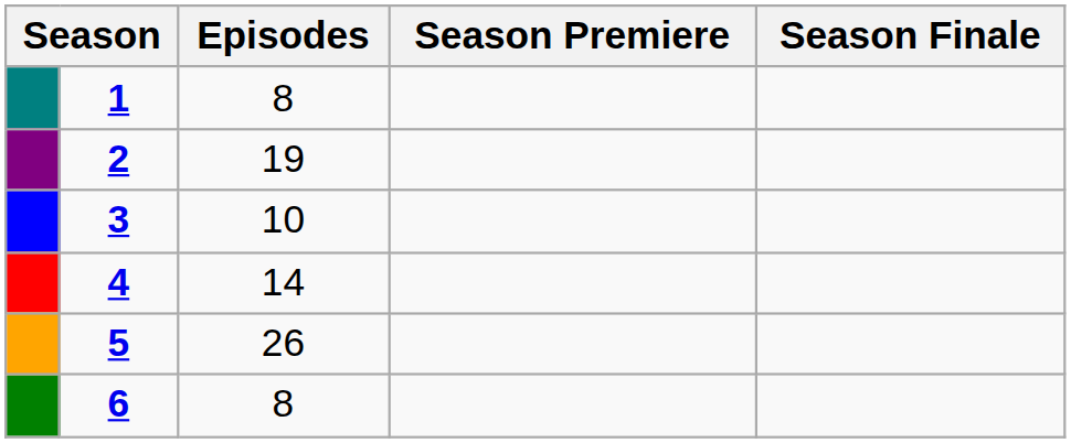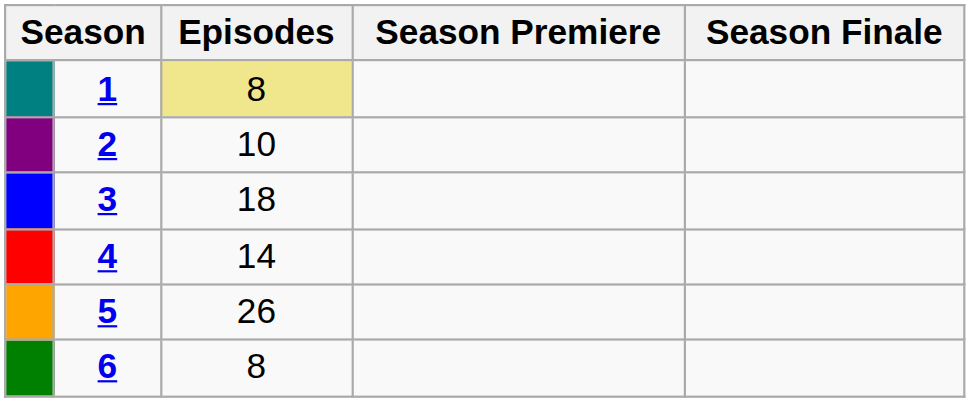 <table class="wikitable" width=70%>
 <tr>
 <th colspan="2">Season</th>
 <th>Episodes</th>
 <th>Season Premiere</th>
 <th>Season Finale</th>
 </tr>
 <tr>
 <td style="background:teal; height:5px;"></td>
 <td style="text-align:center;"><strong><a href='#'>1</a></strong></td>
-<td style="text-align:center;">8</td>
+<td style="background: khaki; text-align:center;">8</td>
 <td style="text-align:center;"></td>
 <td style="text-align:center;"></td>
 </tr>
 <tr>
 <td style="background:purple; height:5px;"></td>
 <td style="text-align:center;"><strong><a href='#'>2</a></strong></td>
-<td style="text-align:center;">19</td>
+<td style="text-align:center;">10</td>
 <td style="text-align:center;"></td>
 <td style="text-align:center;"></td>
 </tr>
 <tr>
 <td style="background:blue; height:5px;"></td>
 <td style="text-align:center;"><strong><a href='#'>3</a></strong></td>
-<td style="text-align:center;">10</td>
+<td style="text-align:center;">18</td>
 <td style="text-align:center;"></td>
 <td style="text-align:center;"></td>
 </tr>
 <tr>
 <td style="background:red; height:5px;"></td>
 <td style="text-align:center;"><strong><a href='#'>4</a></strong></td>
 <td style="text-align:center;">14</td>
 <td style="text-align:center;"></td>
 <td style="text-align:center;"></td>
 </tr>
 <tr>
 <td style="background:orange; height:5px;"></td>
 <td style="text-align:center;"><strong><a href='#'>5</a></strong></td>
 <td style="text-align:center;">26</td>
 <td style="text-align:center;"></td>
 <td style="text-align:center;"></td>
 </tr>
 <tr>
 <td style="background:green; height:5px;"></td>
 <td style="text-align:center;"><strong><a href='#'>6</a></strong></td>
 <td style="text-align:center;">8</td>
 <td style="text-align:center;"></td>
 <td style="text-align:center;"></td>
 </tr>
 </table>
